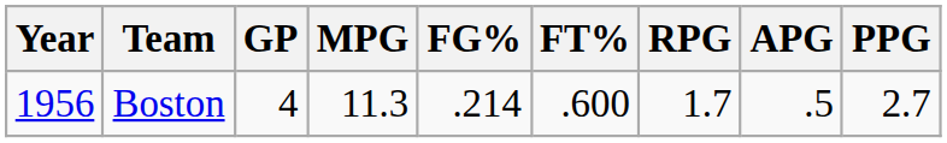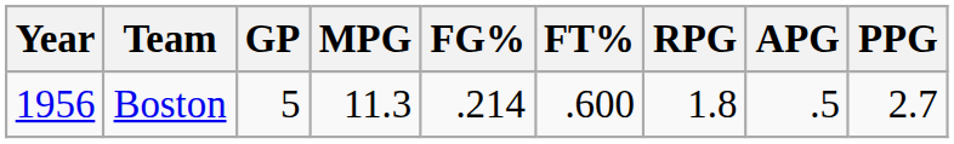 <table class="wikitable sortable" style="font-size:95%; text-align:right;">
 <tr>
 <th>Year</th>
 <th>Team</th>
 <th>GP</th>
 <th>MPG</th>
 <th>FG%</th>
 <th>FT%</th>
 <th>RPG</th>
 <th>APG</th>
 <th>PPG</th>
 </tr>
 <tr>
 <td style="text-align:left;"><a href='#'>1956</a></td>
 <td style="text-align:left;"><a href='#'>Boston</a></td>
-<td>4</td>
+<td>5</td>
 <td>11.3</td>
 <td>.214</td>
 <td>.600</td>
-<td>1.7</td>
+<td>1.8</td>
 <td>.5</td>
 <td>2.7</td>
 </tr>
 </table>
